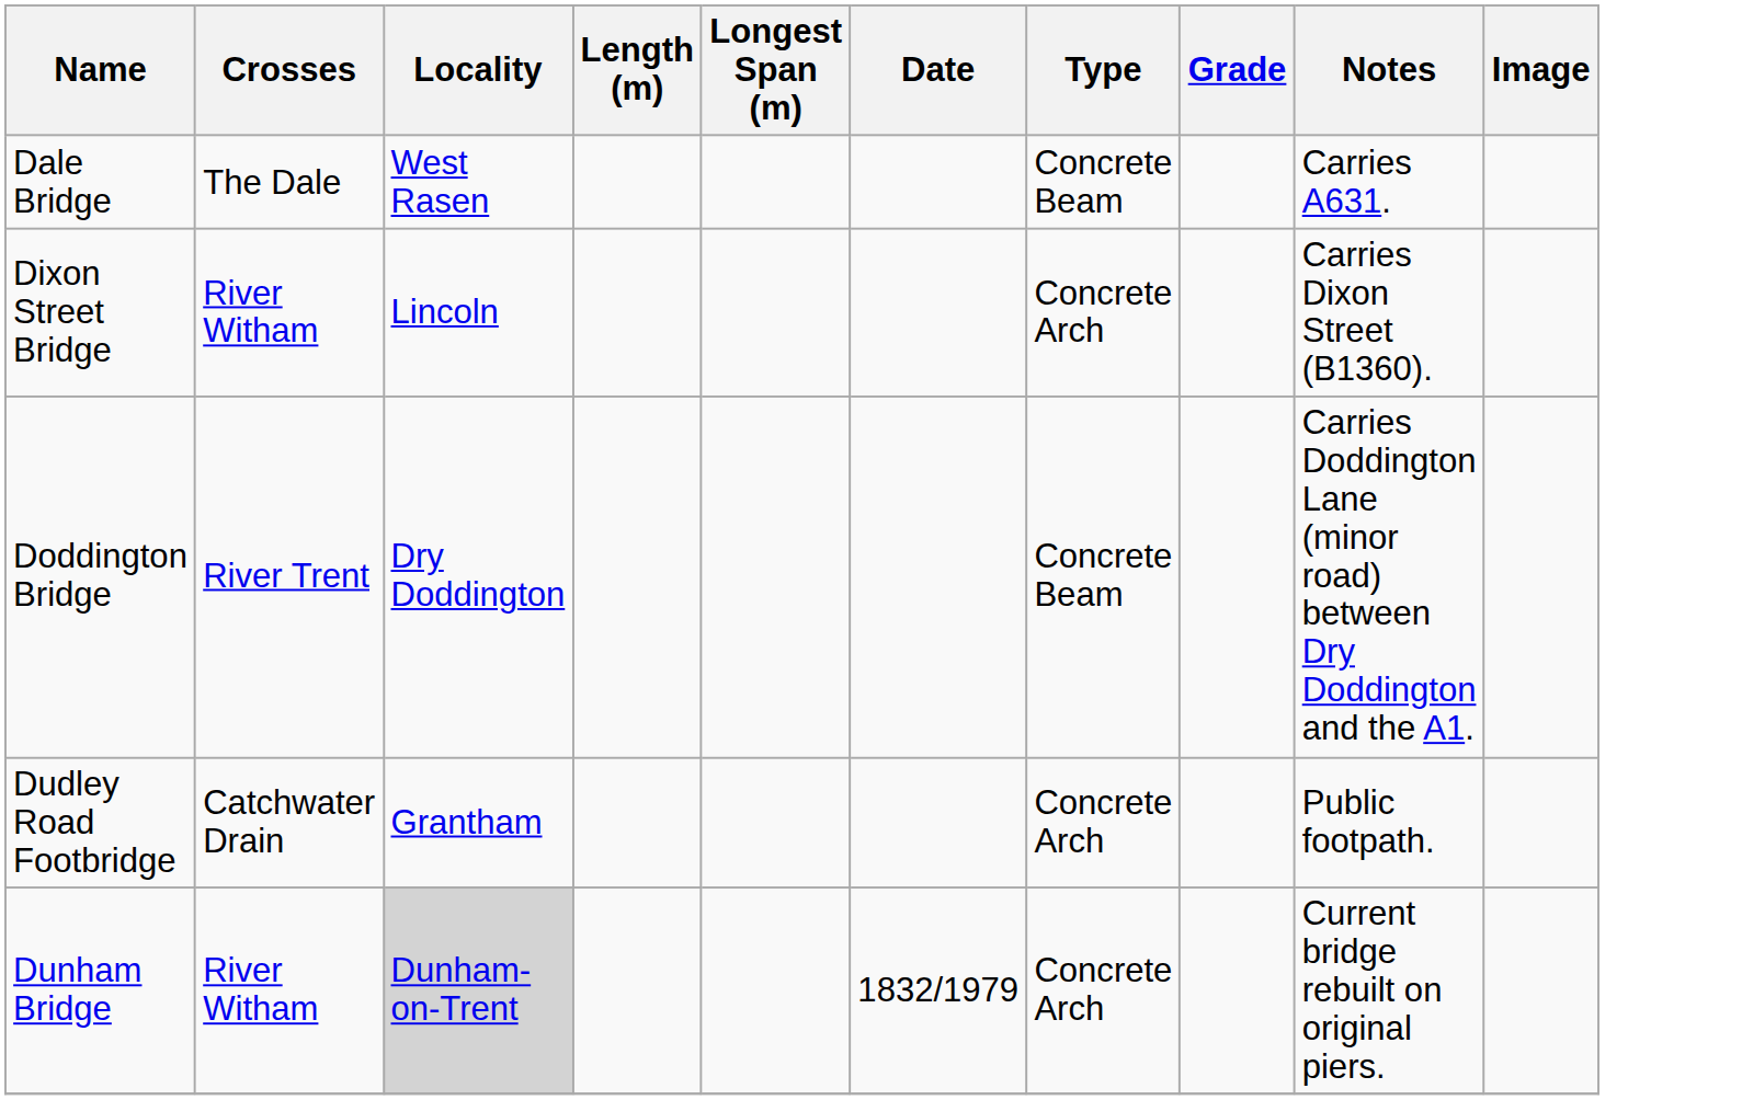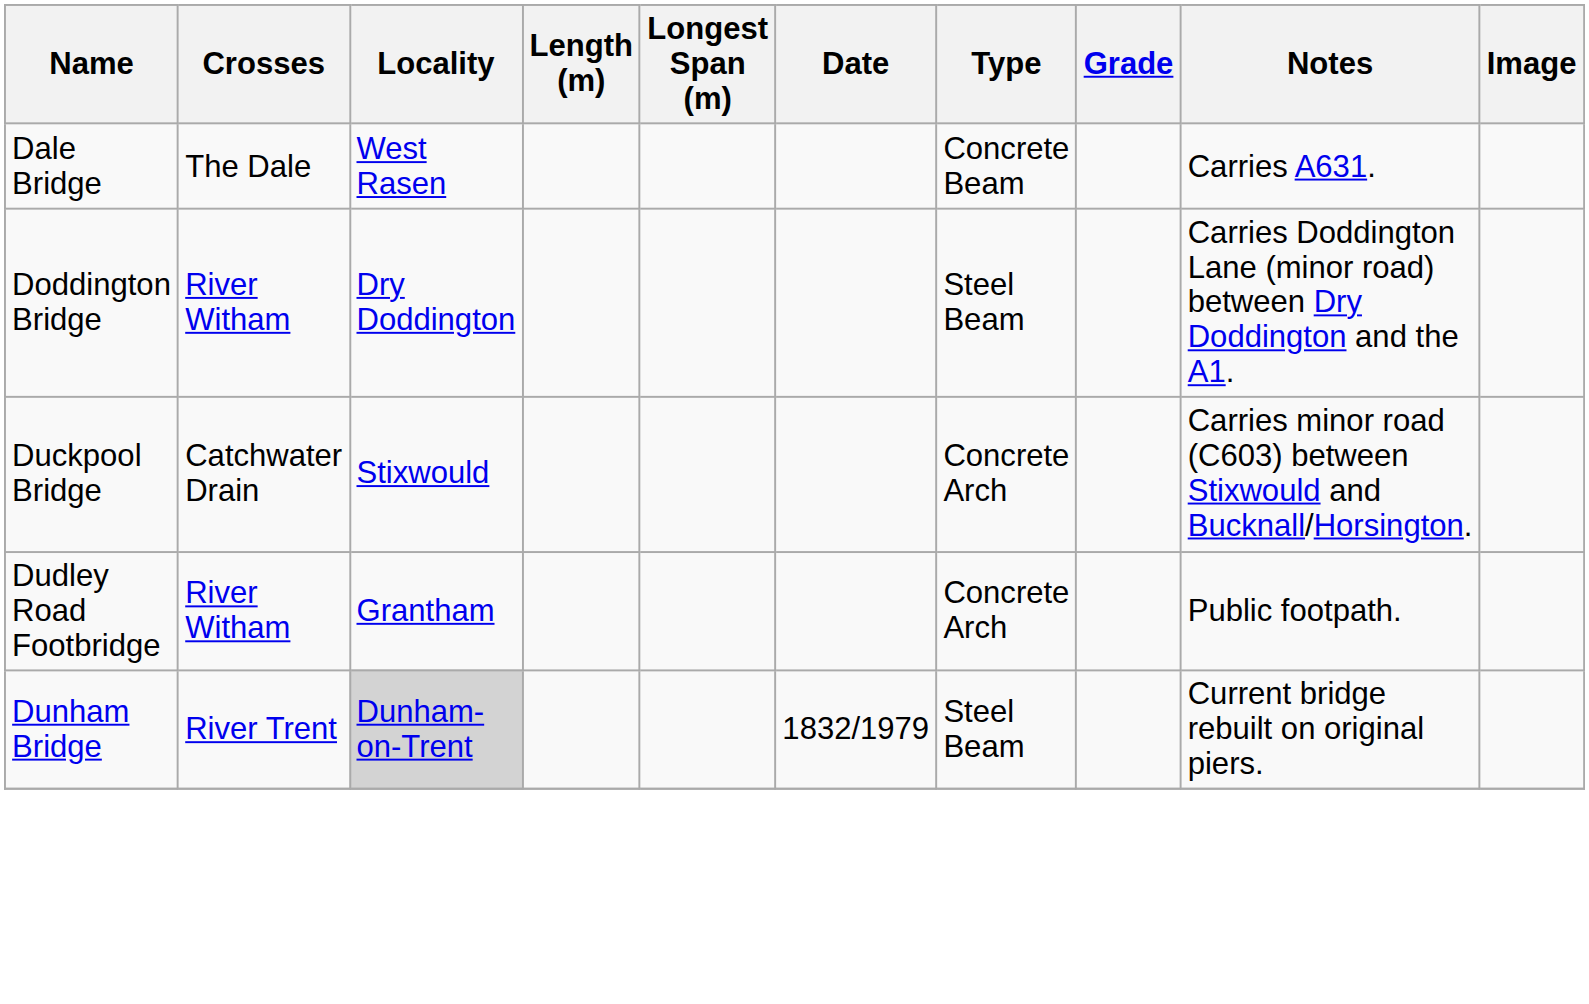 <table class="wikitable sortable">
 <tr>
 <th>Name</th>
 <th>Crosses</th>
 <th>Locality</th>
 <th>Length (m)</th>
 <th>Longest Span (m)</th>
 <th>Date</th>
 <th>Type</th>
 <th><a href='#'>Grade</a></th>
 <th class="unsortable">Notes</th>
 <th class="unsortable">Image</th>
 </tr>
 <tr>
 <td>Dale Bridge</td>
 <td>The Dale</td>
 <td><a href='#'>West Rasen</a></td>
 <td></td>
 <td></td>
 <td></td>
 <td>Concrete Beam</td>
 <td></td>
 <td>Carries <a href='#'>A631</a>.</td>
 <td></td>
 </tr>
 <tr>
-<td>Dixon Street Bridge</td>
+<td>Doddington Bridge</td>
 <td><a href='#'>River Witham</a></td>
-<td><a href='#'>Lincoln</a></td>
+<td><a href='#'>Dry Doddington</a></td>
+<td></td>
+<td></td>
+<td></td>
+<td>Steel Beam</td>
+<td></td>
+<td>Carries Doddington Lane (minor road) between <a href='#'>Dry Doddington</a> and the <a href='#'>A1</a>.</td>
+<td></td>
+</tr>
+<tr>
+<td>Duckpool Bridge</td>
+<td>Catchwater Drain</td>
+<td><a href='#'>Stixwould</a></td>
 <td></td>
 <td></td>
 <td></td>
 <td>Concrete Arch</td>
 <td></td>
-<td>Carries Dixon Street (B1360).</td>
-<td></td>
-</tr>
-<tr>
-<td>Doddington Bridge</td>
-<td><a href='#'>River Trent</a></td>
-<td><a href='#'>Dry Doddington</a></td>
-<td></td>
-<td></td>
-<td></td>
-<td>Concrete Beam</td>
-<td></td>
-<td>Carries Doddington Lane (minor road) between <a href='#'>Dry Doddington</a> and the <a href='#'>A1</a>.</td>
+<td>Carries minor road (C603) between <a href='#'>Stixwould</a> and <a href='#'>Bucknall</a>/<a href='#'>Horsington</a>.</td>
 <td></td>
 </tr>
 <tr>
 <td>Dudley Road Footbridge</td>
-<td>Catchwater Drain</td>
+<td><a href='#'>River Witham</a></td>
 <td><a href='#'>Grantham</a></td>
 <td></td>
 <td></td>
 <td></td>
 <td>Concrete Arch</td>
 <td></td>
 <td>Public footpath.</td>
 <td></td>
 </tr>
 <tr>
 <td><a href='#'>Dunham Bridge</a></td>
-<td><a href='#'>River Witham</a></td>
+<td><a href='#'>River Trent</a></td>
 <td style="background: lightgrey;"><a href='#'>Dunham-on-Trent</a></td>
 <td></td>
 <td></td>
 <td>1832/1979</td>
-<td>Concrete Arch</td>
+<td>Steel Beam</td>
 <td></td>
 <td>Current bridge rebuilt on original piers.</td>
 <td></td>
 </tr>
 <tr>
 </tr>
 </table>
